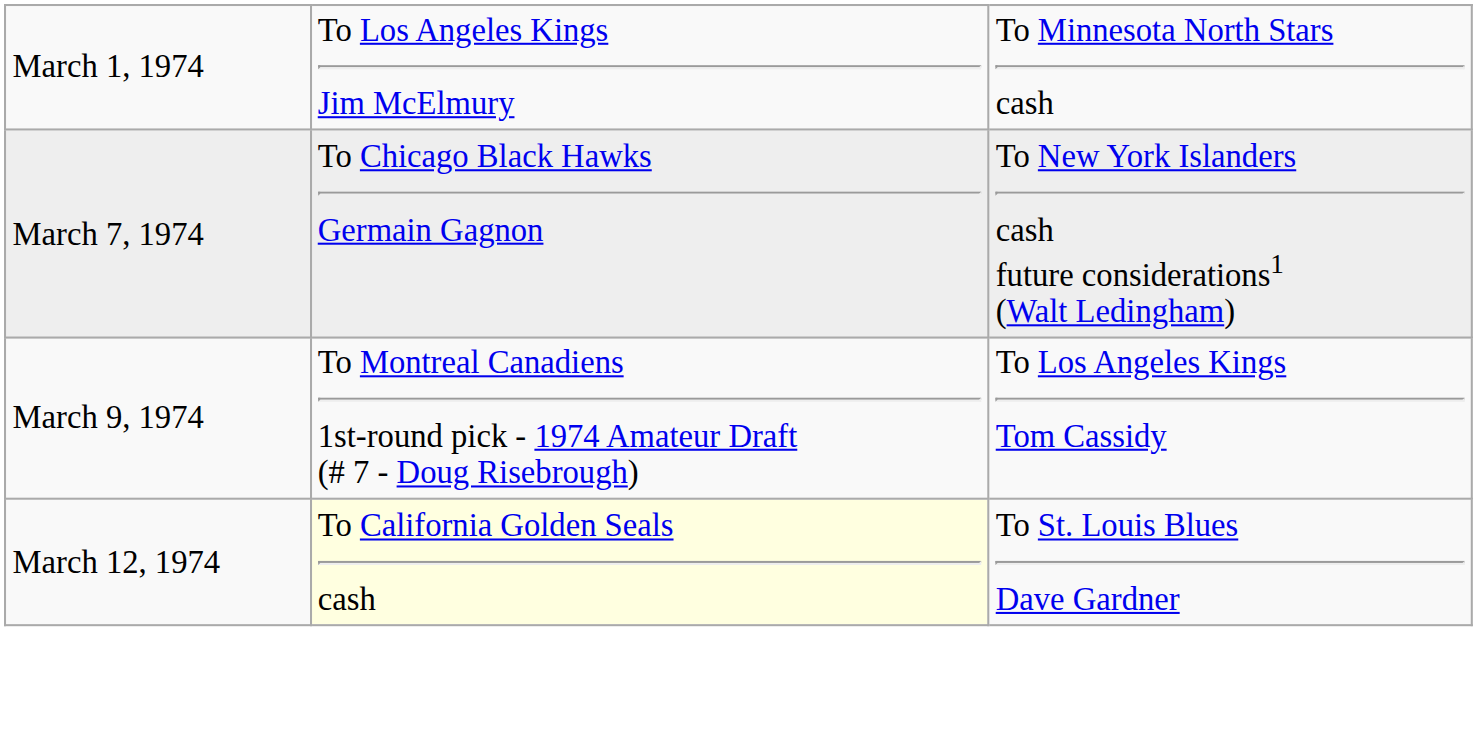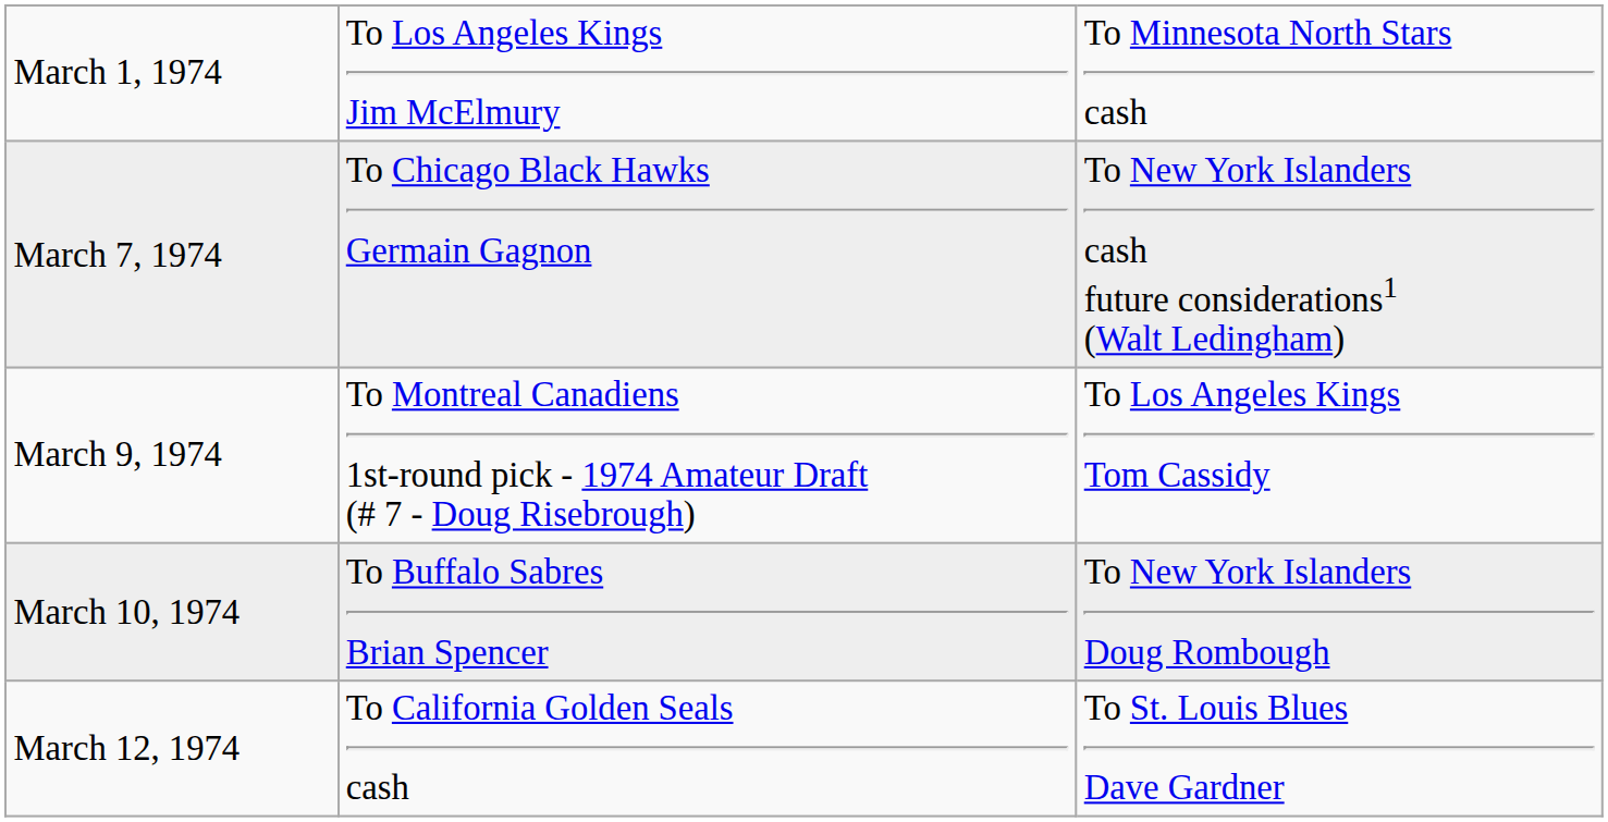 <table cellspacing=0 class="wikitable" style="border:1px solid #999999; width:720px;">
 <tr>
 <td>March 1, 1974</td>
 <td valign="top">To <a href='#'>Los Angeles Kings</a><hr><a href='#'>Jim McElmury</a></td>
 <td valign="top">To <a href='#'>Minnesota North Stars</a><hr>cash</td>
 </tr>
 <tr bgcolor="#eeeeee">
 <td>March 7, 1974</td>
 <td valign="top">To <a href='#'>Chicago Black Hawks</a><hr><a href='#'>Germain Gagnon</a></td>
 <td valign="top">To <a href='#'>New York Islanders</a><hr>cash<br>future considerations<sup>1</sup><br>(<a href='#'>Walt Ledingham</a>)</td>
 </tr>
 <tr>
 <td>March 9, 1974</td>
 <td valign="top">To <a href='#'>Montreal Canadiens</a><hr>1st-round pick - <a href='#'>1974 Amateur Draft</a><br>(# 7 - <a href='#'>Doug Risebrough</a>)</td>
 <td valign="top">To <a href='#'>Los Angeles Kings</a><hr><a href='#'>Tom Cassidy</a></td>
 </tr>
+<tr bgcolor="#eeeeee">
+<td>March 10, 1974</td>
+<td valign="top">To <a href='#'>Buffalo Sabres</a><hr><a href='#'>Brian Spencer</a></td>
+<td valign="top">To <a href='#'>New York Islanders</a><hr><a href='#'>Doug Rombough</a></td>
+</tr>
 <tr>
 <td>March 12, 1974</td>
-<td valign="top" style="background: lightyellow;">To <a href='#'>California Golden Seals</a><hr>cash</td>
+<td valign="top">To <a href='#'>California Golden Seals</a><hr>cash</td>
 <td valign="top">To <a href='#'>St. Louis Blues</a><hr><a href='#'>Dave Gardner</a></td>
 </tr>
 </table>
